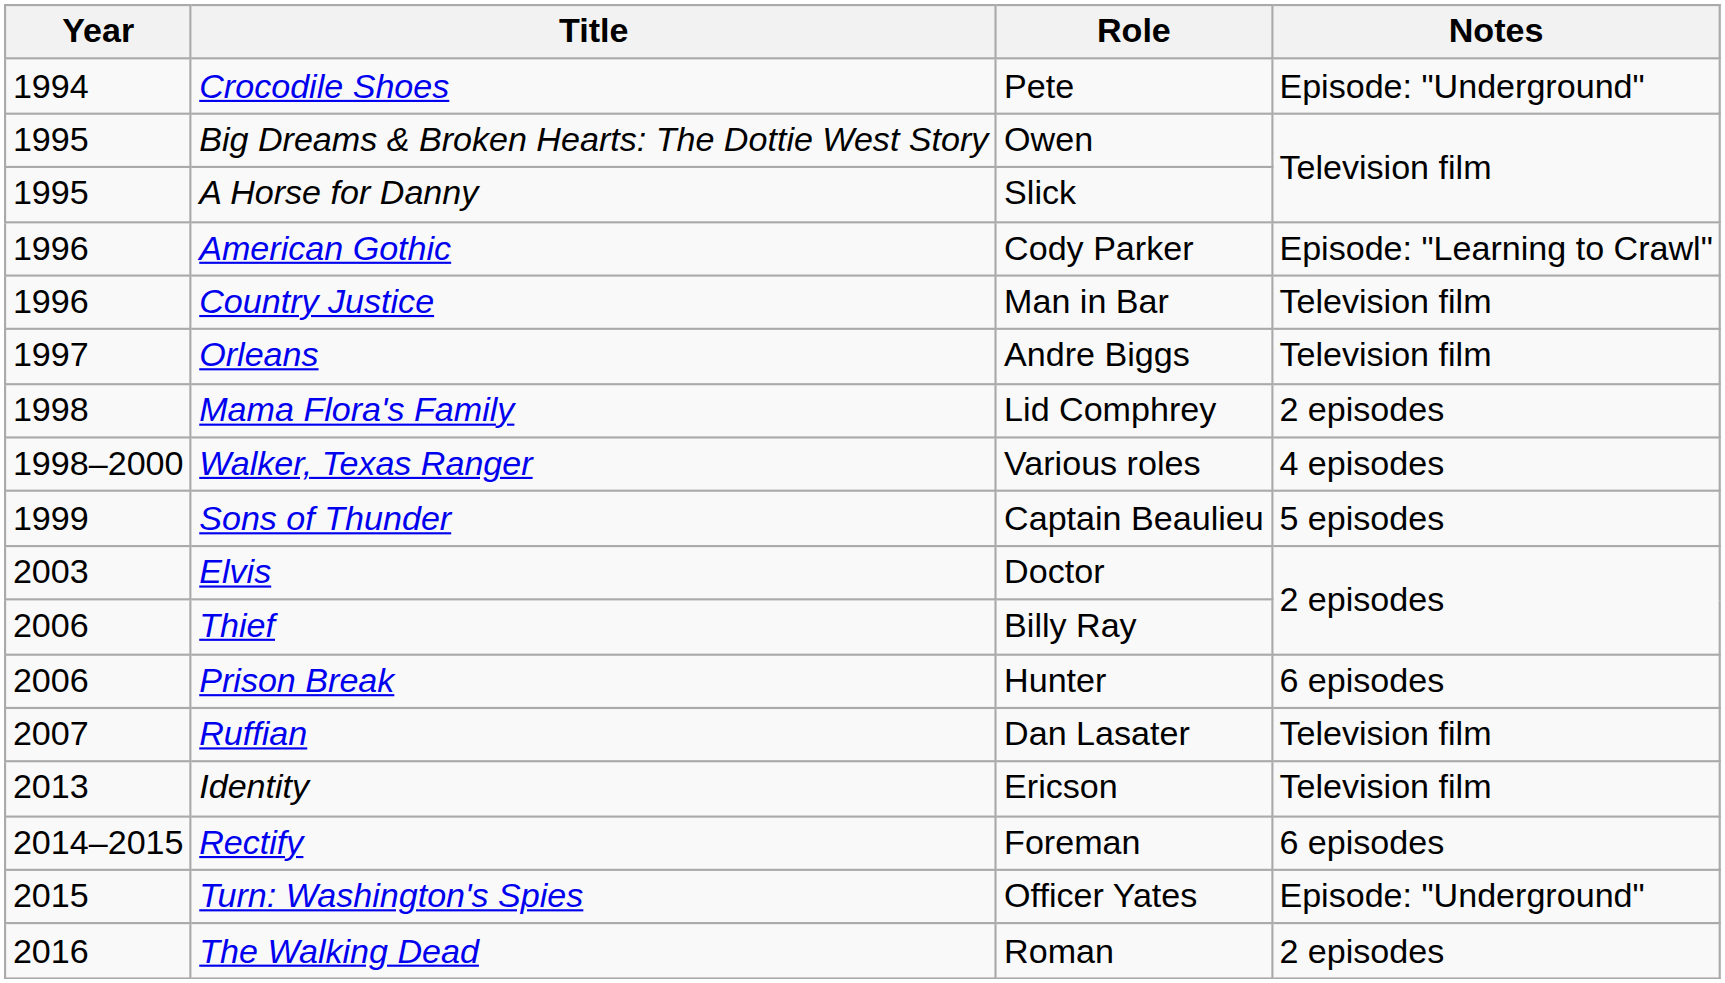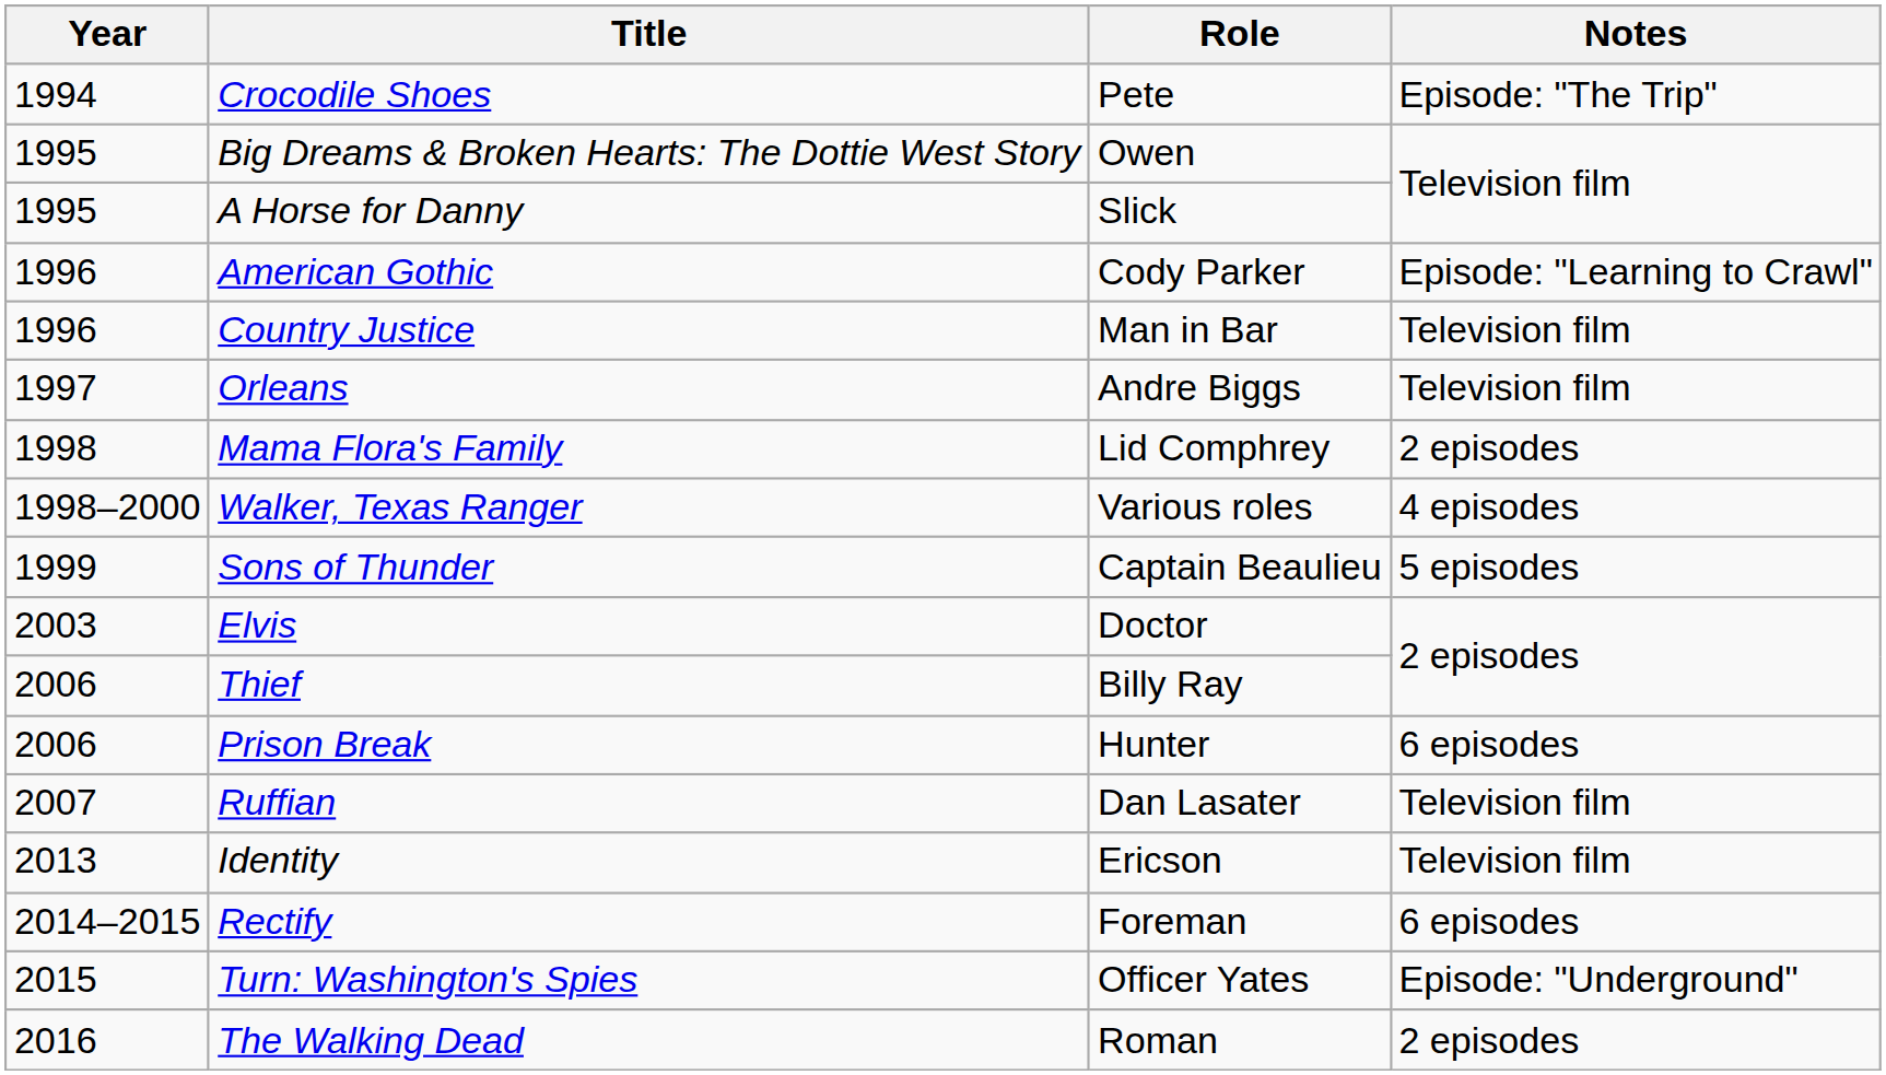 <table class="wikitable sortable">
 <tr>
 <th>Year</th>
 <th>Title</th>
 <th>Role</th>
 <th>Notes</th>
 </tr>
 <tr>
 <td>1994</td>
 <td><em><a href='#'>Crocodile Shoes</a></em></td>
 <td>Pete</td>
-<td>Episode: "Underground"</td>
+<td>Episode: "The Trip"</td>
 </tr>
 <tr>
 <td>1995</td>
 <td><em>Big Dreams & Broken Hearts: The Dottie West Story</em></td>
 <td>Owen</td>
 <td rowspan="2">Television film</td>
 </tr>
 <tr>
 <td>1995</td>
 <td><em>A Horse for Danny</em></td>
 <td>Slick</td>
 </tr>
 <tr>
 <td>1996</td>
 <td><a href='#'><em>American Gothic</em></a></td>
 <td>Cody Parker</td>
 <td>Episode: "Learning to Crawl"</td>
 </tr>
 <tr>
 <td>1996</td>
 <td><em><a href='#'>Country Justice</a></em></td>
 <td>Man in Bar</td>
 <td>Television film</td>
 </tr>
 <tr>
 <td>1997</td>
 <td><a href='#'><em>Orleans</em></a></td>
 <td>Andre Biggs</td>
 <td>Television film</td>
 </tr>
 <tr>
 <td>1998</td>
 <td><em><a href='#'>Mama Flora's Family</a></em></td>
 <td>Lid Comphrey</td>
 <td>2 episodes</td>
 </tr>
 <tr>
 <td>1998–2000</td>
 <td><em><a href='#'>Walker, Texas Ranger</a></em></td>
 <td>Various roles</td>
 <td>4 episodes</td>
 </tr>
 <tr>
 <td>1999</td>
 <td><a href='#'><em>Sons of Thunder</em></a></td>
 <td>Captain Beaulieu</td>
 <td>5 episodes</td>
 </tr>
 <tr>
 <td>2003</td>
 <td><a href='#'><em>Elvis</em></a></td>
 <td>Doctor</td>
 <td rowspan="2">2 episodes</td>
 </tr>
 <tr>
 <td>2006</td>
 <td><a href='#'><em>Thief</em></a></td>
 <td>Billy Ray</td>
 </tr>
 <tr>
 <td>2006</td>
 <td><em><a href='#'>Prison Break</a></em></td>
 <td>Hunter</td>
 <td>6 episodes</td>
 </tr>
 <tr>
 <td>2007</td>
 <td><a href='#'><em>Ruffian</em></a></td>
 <td>Dan Lasater</td>
 <td>Television film</td>
 </tr>
 <tr>
 <td>2013</td>
 <td><em>Identity</em></td>
 <td>Ericson</td>
 <td>Television film</td>
 </tr>
 <tr>
 <td>2014–2015</td>
 <td><em><a href='#'>Rectify</a></em></td>
 <td>Foreman</td>
 <td>6 episodes</td>
 </tr>
 <tr>
 <td>2015</td>
 <td><em><a href='#'>Turn: Washington's Spies</a></em></td>
 <td>Officer Yates</td>
 <td>Episode: "Underground"</td>
 </tr>
 <tr>
 <td>2016</td>
 <td><a href='#'><em>The Walking Dead</em></a></td>
 <td>Roman</td>
 <td>2 episodes</td>
 </tr>
 </table>
